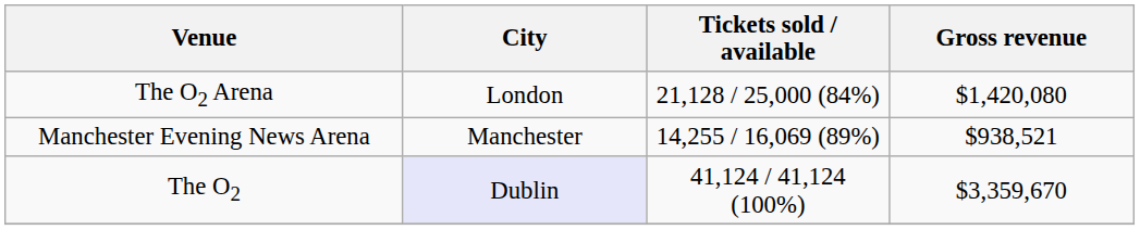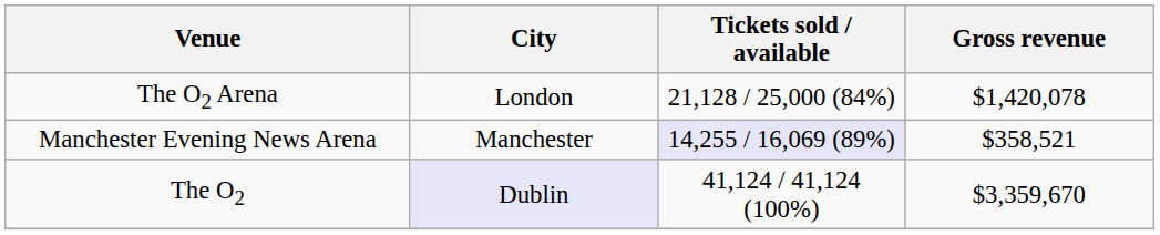 <table class="wikitable" style="text-align:center;">
 <tr>
 <th style="width:250px;">Venue</th>
 <th style="width:150px;">City</th>
 <th style="width:150px;">Tickets sold / available</th>
 <th style="width:150px;">Gross revenue</th>
 </tr>
 <tr>
 <td>The O<sub>2</sub> Arena</td>
 <td>London</td>
 <td>21,128 / 25,000 (84%)</td>
-<td>$1,420,080</td>
+<td>$1,420,078</td>
 </tr>
 <tr>
 <td>Manchester Evening News Arena</td>
 <td>Manchester</td>
-<td>14,255 / 16,069 (89%)</td>
-<td>$938,521</td>
+<td style="background: lavender;">14,255 / 16,069 (89%)</td>
+<td>$358,521</td>
 </tr>
 <tr>
 <td>The O<sub>2</sub></td>
 <td style="background: lavender;">Dublin</td>
 <td>41,124 / 41,124 (100%)</td>
 <td>$3,359,670</td>
 </tr>
 <tr>
 </tr>
 </table>
